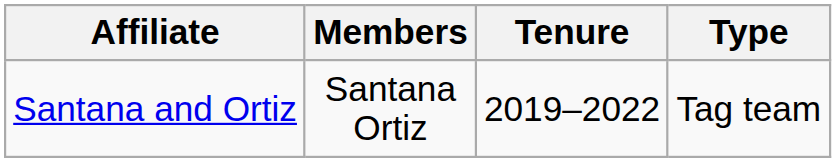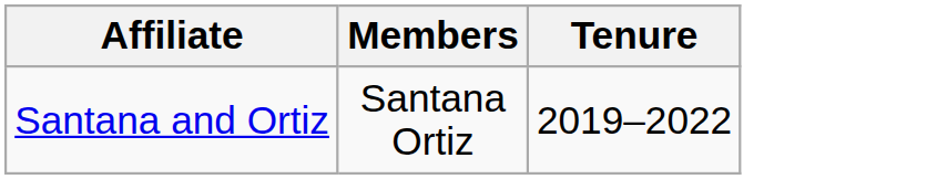 <table class="wikitable sortable" style="text-align:center;">
 <tr>
 <th>Affiliate</th>
 <th>Members</th>
 <th>Tenure</th>
-<th>Type</th>
 </tr>
 <tr>
 <td><a href='#'>Santana and Ortiz</a></td>
 <td>Santana<br>Ortiz</td>
 <td>2019–2022</td>
-<td>Tag team</td>
 </tr>
 </table>
